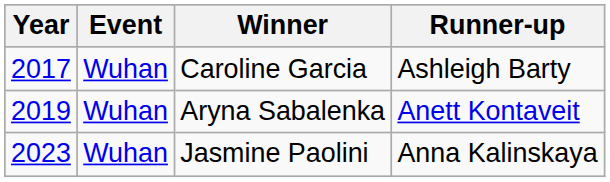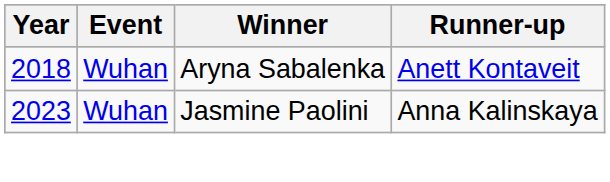 <table class="wikitable">
 <tr>
 <th scope="col">Year</th>
 <th scope="col">Event</th>
 <th scope="col">Winner</th>
 <th scope="col">Runner-up</th>
 </tr>
 <tr>
-<td style="text-align:center"><a href='#'>2017</a></td>
-<td><a href='#'>Wuhan</a></td>
-<td> Caroline Garcia</td>
-<td> Ashleigh Barty</td>
-</tr>
-<tr>
-<td style="text-align:center"><a href='#'>2019</a></td>
+<td style="text-align:center"><a href='#'>2018</a></td>
 <td><a href='#'>Wuhan</a></td>
 <td> Aryna Sabalenka</td>
 <td> <a href='#'>Anett Kontaveit</a></td>
 </tr>
 <tr>
 <td style="text-align:center"><a href='#'>2023</a></td>
 <td><a href='#'>Wuhan</a></td>
 <td> Jasmine Paolini</td>
 <td> Anna Kalinskaya</td>
 </tr>
 </table>
